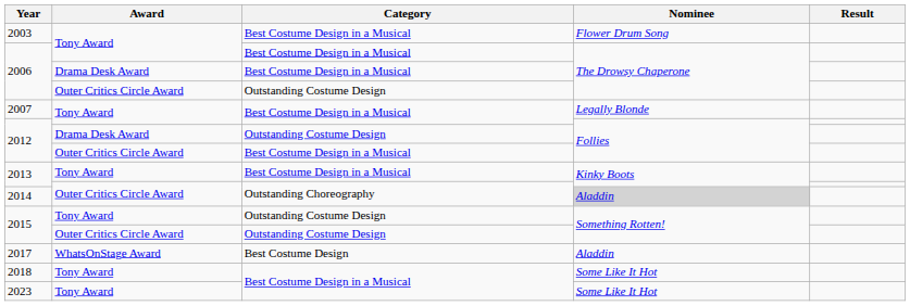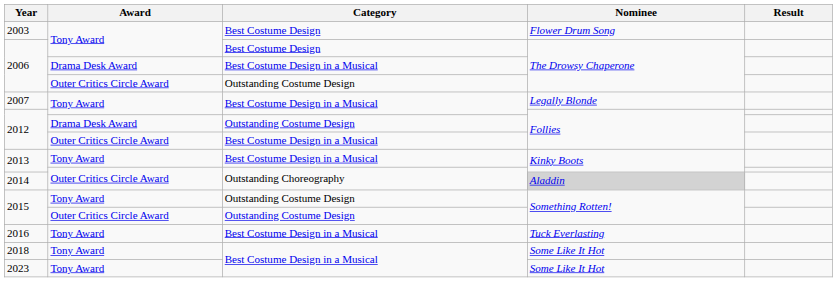 <table class="wikitable" style="width:95%;">
 <tr valign="bottom">
 <th style="width:5%;">Year</th>
 <th style="width:20%;">Award</th>
 <th style="width:35%;">Category</th>
 <th style="width:25%;">Nominee</th>
 <th style="width:10%;">Result</th>
 </tr>
 <tr>
 <td>2003</td>
 <td rowspan=2><a href='#'>Tony Award</a></td>
-<td><a href='#'>Best Costume Design in a Musical</a></td>
+<td><a href='#'>Best Costume Design</a></td>
 <td><em><a href='#'>Flower Drum Song</a></em></td>
 <td></td>
 </tr>
 <tr>
 <td rowspan=3>2006</td>
-<td><a href='#'>Best Costume Design in a Musical</a></td>
+<td><a href='#'>Best Costume Design</a></td>
 <td rowspan=3><em><a href='#'>The Drowsy Chaperone</a></em></td>
 <td></td>
 </tr>
 <tr>
 <td><a href='#'>Drama Desk Award</a></td>
 <td><a href='#'>Best Costume Design in a Musical</a></td>
 <td></td>
 </tr>
 <tr>
 <td><a href='#'>Outer Critics Circle Award</a></td>
 <td>Outstanding Costume Design</td>
 <td></td>
 </tr>
 <tr>
 <td>2007</td>
 <td rowspan=2><a href='#'>Tony Award</a></td>
 <td rowspan=2><a href='#'>Best Costume Design in a Musical</a></td>
 <td><em><a href='#'>Legally Blonde</a></em></td>
 <td></td>
 </tr>
 <tr>
 <td rowspan=3>2012</td>
 <td rowspan=3><em><a href='#'>Follies</a></em></td>
 <td></td>
 </tr>
 <tr>
 <td><a href='#'>Drama Desk Award</a></td>
 <td><a href='#'>Outstanding Costume Design</a></td>
 <td></td>
 </tr>
 <tr>
 <td><a href='#'>Outer Critics Circle Award</a></td>
 <td><a href='#'>Best Costume Design in a Musical</a></td>
 <td></td>
 </tr>
 <tr>
 <td rowspan=2>2013</td>
 <td><a href='#'>Tony Award</a></td>
 <td><a href='#'>Best Costume Design in a Musical</a></td>
 <td rowspan=2><em><a href='#'>Kinky Boots</a></em></td>
 <td></td>
 </tr>
 <tr>
 <td rowspan=2><a href='#'>Outer Critics Circle Award</a></td>
 <td rowspan=2>Outstanding Choreography</td>
 <td></td>
 </tr>
 <tr>
 <td>2014</td>
 <td style="background: lightgrey;"><em><a href='#'>Aladdin</a></em></td>
 <td></td>
 </tr>
 <tr>
 <td rowspan=2>2015</td>
 <td><a href='#'>Tony Award</a></td>
 <td>Outstanding Costume Design</td>
 <td rowspan=2><em><a href='#'>Something Rotten!</a></em></td>
 <td></td>
 </tr>
 <tr>
 <td><a href='#'>Outer Critics Circle Award</a></td>
 <td><a href='#'>Outstanding Costume Design</a></td>
 <td></td>
 </tr>
 <tr>
-<td>2017</td>
-<td><a href='#'>WhatsOnStage Award</a></td>
-<td>Best Costume Design</td>
-<td><em><a href='#'>Aladdin</a></em></td>
+<td>2016</td>
+<td><a href='#'>Tony Award</a></td>
+<td><a href='#'>Best Costume Design in a Musical</a></td>
+<td><em><a href='#'>Tuck Everlasting</a></em></td>
 <td></td>
 </tr>
 <tr>
 <td>2018</td>
 <td><a href='#'>Tony Award</a></td>
 <td rowspan="2"><a href='#'>Best Costume Design in a Musical</a></td>
 <td><em><a href='#'>Some Like It Hot</a></em></td>
 <td></td>
 </tr>
 <tr>
 <td>2023</td>
 <td><a href='#'>Tony Award</a></td>
 <td><em><a href='#'>Some Like It Hot</a></em></td>
 <td></td>
 </tr>
 </table>
